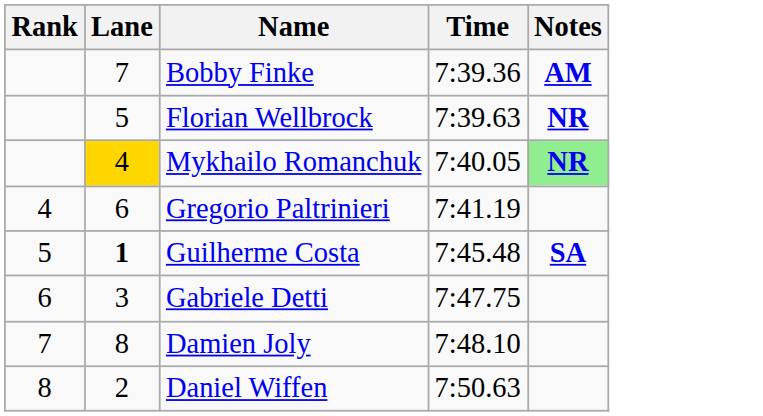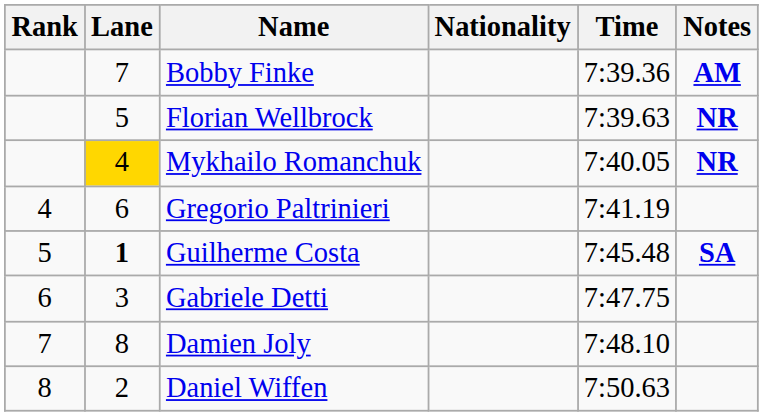 <table class="wikitable sortable" style="text-align:center">
 <tr>
 <th>Rank</th>
 <th>Lane</th>
 <th>Name</th>
+<th>Nationality</th>
 <th>Time</th>
 <th>Notes</th>
 </tr>
 <tr>
 <td></td>
 <td>7</td>
 <td align=left><a href='#'>Bobby Finke</a></td>
+<td align=left></td>
 <td>7:39.36</td>
 <td><strong><a href='#'>AM</a></strong></td>
 </tr>
 <tr>
 <td></td>
 <td>5</td>
 <td align=left><a href='#'>Florian Wellbrock</a></td>
+<td align=left></td>
 <td>7:39.63</td>
 <td><strong><a href='#'>NR</a></strong></td>
 </tr>
 <tr>
 <td></td>
 <td style="background: gold;">4</td>
 <td align=left><a href='#'>Mykhailo Romanchuk</a></td>
+<td align=left></td>
 <td>7:40.05</td>
-<td style="background: lightgreen;"><strong><a href='#'>NR</a></strong></td>
+<td><strong><a href='#'>NR</a></strong></td>
 </tr>
 <tr>
 <td>4</td>
 <td>6</td>
 <td align=left><a href='#'>Gregorio Paltrinieri</a></td>
+<td align=left></td>
 <td>7:41.19</td>
 <td></td>
 </tr>
 <tr>
 <td>5</td>
 <td><strong>1</strong></td>
 <td align=left><a href='#'>Guilherme Costa</a></td>
+<td align=left></td>
 <td>7:45.48</td>
 <td><strong><a href='#'>SA</a></strong></td>
 </tr>
 <tr>
 <td>6</td>
 <td>3</td>
 <td align=left><a href='#'>Gabriele Detti</a></td>
+<td align=left></td>
 <td>7:47.75</td>
 <td></td>
 </tr>
 <tr>
 <td>7</td>
 <td>8</td>
 <td align=left><a href='#'>Damien Joly</a></td>
+<td align=left></td>
 <td>7:48.10</td>
 <td></td>
 </tr>
 <tr>
 <td>8</td>
 <td>2</td>
 <td align=left><a href='#'>Daniel Wiffen</a></td>
+<td align=left></td>
 <td>7:50.63</td>
 <td></td>
 </tr>
 </table>
